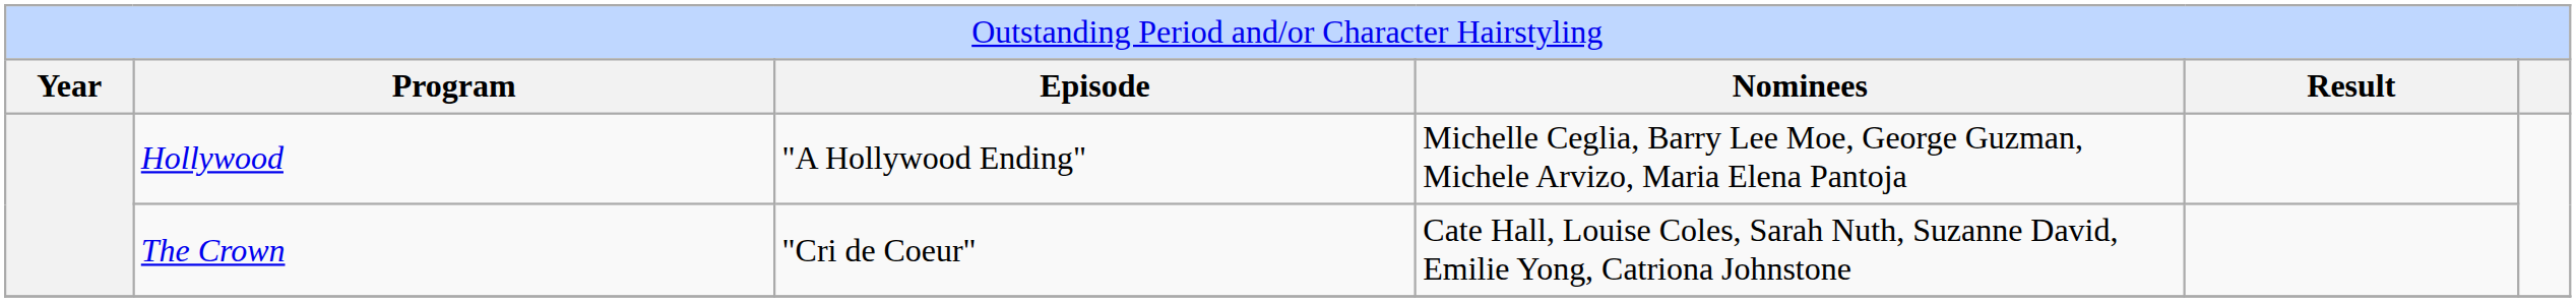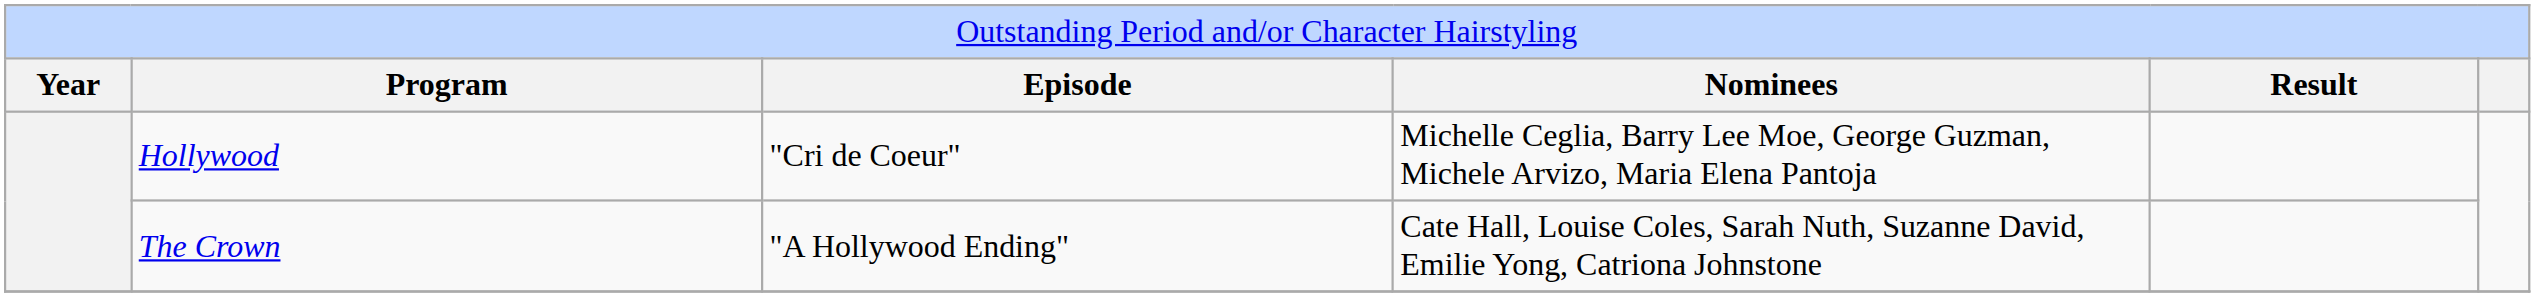 <table class="wikitable plainrowheaders" style="font-size: 90%" width=90%>
 <tr ---- bgcolor="#bfd7ff">
 <td colspan=6 align=center><a href='#'>Outstanding Period and/or Character Hairstyling</a></td>
 </tr>
 <tr ---- bgcolor="#ebf5ff">
 <th width="5%">Year</th>
 <th width="25%">Program</th>
 <th width="25%">Episode</th>
 <th width="30%">Nominees</th>
 <th width="13%">Result</th>
 <th width="5%"></th>
 </tr>
 <tr>
 <th rowspan="2" scope=row></th>
 <td><em><a href='#'>Hollywood</a></em></td>
-<td>"A Hollywood Ending"</td>
+<td>"Cri de Coeur"</td>
 <td>Michelle Ceglia, Barry Lee Moe, George Guzman, Michele Arvizo, Maria Elena Pantoja</td>
 <td></td>
 <td rowspan="2"></td>
 </tr>
 <tr>
 <td><em><a href='#'>The Crown</a></em></td>
-<td>"Cri de Coeur"</td>
+<td>"A Hollywood Ending"</td>
 <td>Cate Hall, Louise Coles, Sarah Nuth, Suzanne David, Emilie Yong, Catriona Johnstone</td>
 <td></td>
 </tr>
 <tr>
 </tr>
 </table>
